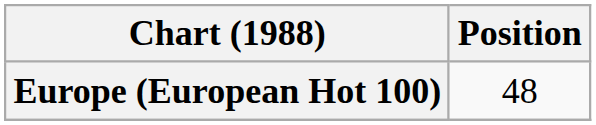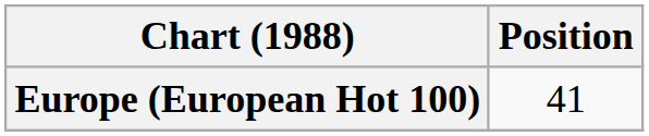 <table class="wikitable sortable plainrowheaders">
 <tr>
 <th>Chart (1988)</th>
 <th align="center">Position</th>
 </tr>
 <tr>
 <th scope="row">Europe (European Hot 100)</th>
-<td align="center">48</td>
+<td align="center">41</td>
 </tr>
 <tr>
 </tr>
 </table>
